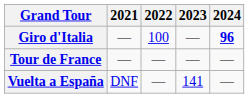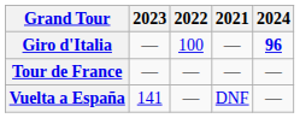 <table class="wikitable plainrowheaders">
 <tr>
 <th scope="col"><a href='#'>Grand Tour</a></th>
+<th scope="col">2023</th>
+<th scope="col">2022</th>
 <th scope="col">2021</th>
-<th scope="col">2022</th>
-<th scope="col">2023</th>
 <th scope="col">2024</th>
 </tr>
 <tr style="text-align:center;">
 <th scope="row"> <a href='#'>Giro d'Italia</a></th>
 <td>—</td>
 <td><a href='#'>100</a></td>
 <td>—</td>
 <td><strong><a href='#'>96</a></strong></td>
 </tr>
 <tr style="text-align:center;">
 <th scope="row"> <a href='#'>Tour de France</a></th>
 <td>—</td>
 <td>—</td>
 <td>—</td>
 <td>—</td>
 </tr>
 <tr style="text-align:center;">
 <th scope="row"> <a href='#'>Vuelta a España</a></th>
+<td><a href='#'>141</a></td>
+<td>—</td>
 <td><a href='#'>DNF</a></td>
-<td>—</td>
-<td><a href='#'>141</a></td>
 <td>—</td>
 </tr>
 </table>
